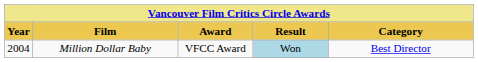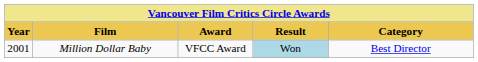 <table class="wikitable" style="text-align: center;">
 <tr>
 <th colspan="5" style="background: khaki;"><a href='#'>Vancouver Film Critics Circle Awards</a></th>
 </tr>
 <tr>
 <th style="width: 33px; background: #ecc850;">Year</th>
 <th style="width: 200px; background: #ecc850;">Film</th>
 <th style="width: 100px; background: #ecc850;">Award</th>
 <th style="width: 100px; background: #ecc850;">Result</th>
 <th style="width: 200px; background: #ecc850;">Category</th>
 </tr>
 <tr>
-<td>2004</td>
+<td>2001</td>
 <td><em>Million Dollar Baby</em></td>
 <td>VFCC Award</td>
 <td style="background: lightblue;">Won</td>
 <td><a href='#'>Best Director</a></td>
 </tr>
 </table>
